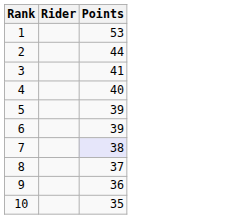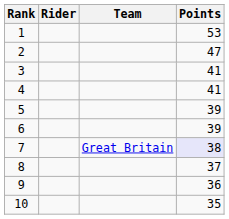 <table class="wikitable">
 <tr>
 <th>Rank</th>
 <th>Rider</th>
+<th>Team</th>
 <th>Points</th>
 </tr>
 <tr>
 <td style="text-align:center">1</td>
 <td> </td>
+<td></td>
 <td align="right">53</td>
 </tr>
 <tr>
 <td style="text-align:center">2</td>
 <td></td>
-<td align="right">44</td>
+<td></td>
+<td align="right">47</td>
 </tr>
 <tr>
 <td style="text-align:center">3</td>
+<td></td>
 <td></td>
 <td align="right">41</td>
 </tr>
 <tr>
 <td style="text-align:center">4</td>
 <td></td>
-<td align="right">40</td>
+<td></td>
+<td align="right">41</td>
 </tr>
 <tr>
 <td style="text-align:center">5</td>
+<td></td>
 <td></td>
 <td align="right">39</td>
 </tr>
 <tr>
 <td style="text-align:center">6</td>
 <td></td>
+<td></td>
 <td align="right">39</td>
 </tr>
 <tr>
 <td style="text-align:center">7</td>
 <td></td>
+<td><a href='#'>Great Britain</a></td>
 <td align="right" style="background: lavender;">38</td>
 </tr>
 <tr>
 <td style="text-align:center">8</td>
+<td></td>
 <td></td>
 <td align="right">37</td>
 </tr>
 <tr>
 <td style="text-align:center">9</td>
 <td></td>
+<td></td>
 <td align="right">36</td>
 </tr>
 <tr>
 <td style="text-align:center">10</td>
 <td> </td>
+<td></td>
 <td align="right">35</td>
 </tr>
 </table>
